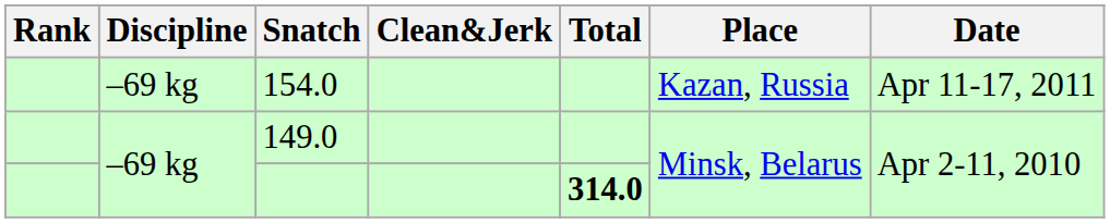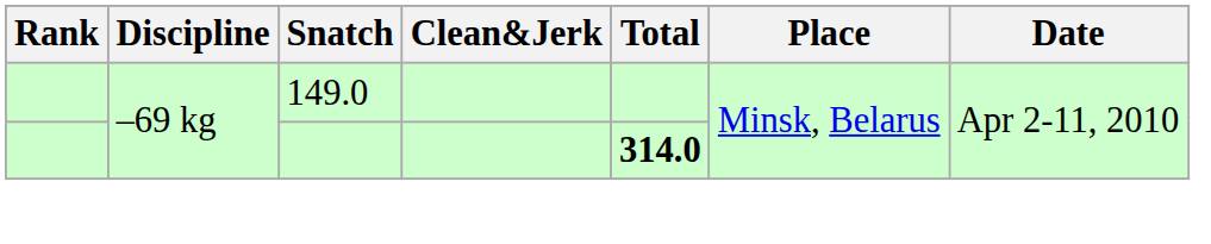 <table class="wikitable">
 <tr>
 <th>Rank</th>
 <th>Discipline</th>
 <th>Snatch</th>
 <th>Clean&Jerk</th>
 <th>Total</th>
 <th>Place</th>
 <th>Date</th>
-</tr>
-<tr bgcolor=#CCFFCC>
-<td></td>
-<td>–69 kg</td>
-<td>154.0</td>
-<td></td>
-<td></td>
-<td><a href='#'>Kazan</a>, <a href='#'>Russia</a></td>
-<td>Apr 11-17, 2011</td>
 </tr>
 <tr bgcolor=#CCFFCC>
 <td></td>
 <td rowspan=2>–69 kg</td>
 <td>149.0</td>
 <td></td>
 <td></td>
 <td rowspan=2><a href='#'>Minsk</a>, <a href='#'>Belarus</a></td>
 <td rowspan=2>Apr 2-11, 2010</td>
 </tr>
 <tr bgcolor=#CCFFCC>
 <td><strong></strong></td>
 <td></td>
 <td></td>
 <td><strong>314.0</strong></td>
 </tr>
 </table>
